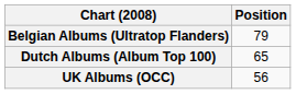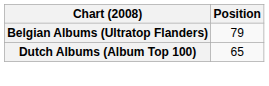 <table class="wikitable plainrowheaders sortable" style="text-align:center">
 <tr>
 <th>Chart (2008)</th>
 <th>Position</th>
 </tr>
 <tr>
 <th scope="row">Belgian Albums (Ultratop Flanders)</th>
 <td>79</td>
 </tr>
 <tr>
 <th scope="row">Dutch Albums (Album Top 100)</th>
 <td>65</td>
 </tr>
-<tr>
-<th scope="row">UK Albums (OCC)</th>
-<td>56</td>
-</tr>
 </table>
